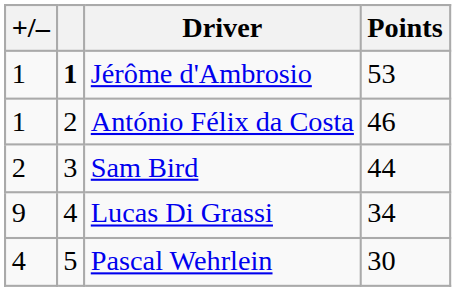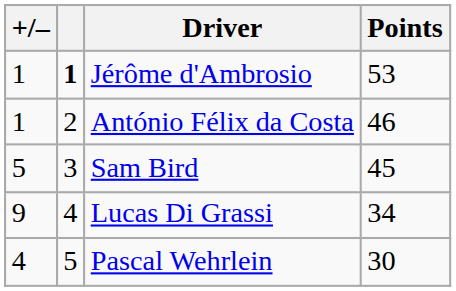 <table class="wikitable" style="font-size: 85%">
 <tr>
 <th scope="col">+/–</th>
 <th scope="col"></th>
 <th scope="col">Driver</th>
 <th scope="col">Points</th>
 </tr>
 <tr>
 <td align="left"> 1</td>
 <td align="center"><strong>1</strong></td>
 <td> <a href='#'>Jérôme d'Ambrosio</a></td>
 <td align="left">53</td>
 </tr>
 <tr>
 <td align="left"> 1</td>
 <td align="center">2</td>
 <td> <a href='#'>António Félix da Costa</a></td>
 <td align="left">46</td>
 </tr>
 <tr>
-<td align="left"> 2</td>
+<td align="left"> 5</td>
 <td align="center">3</td>
 <td> <a href='#'>Sam Bird</a></td>
-<td align="left">44</td>
+<td align="left">45</td>
 </tr>
 <tr>
 <td align="left"> 9</td>
 <td align="center">4</td>
 <td> <a href='#'>Lucas Di Grassi</a></td>
 <td align="left">34</td>
 </tr>
 <tr>
 <td align="left"> 4</td>
 <td align="center">5</td>
 <td> <a href='#'>Pascal Wehrlein</a></td>
 <td align="left">30</td>
 </tr>
 </table>
